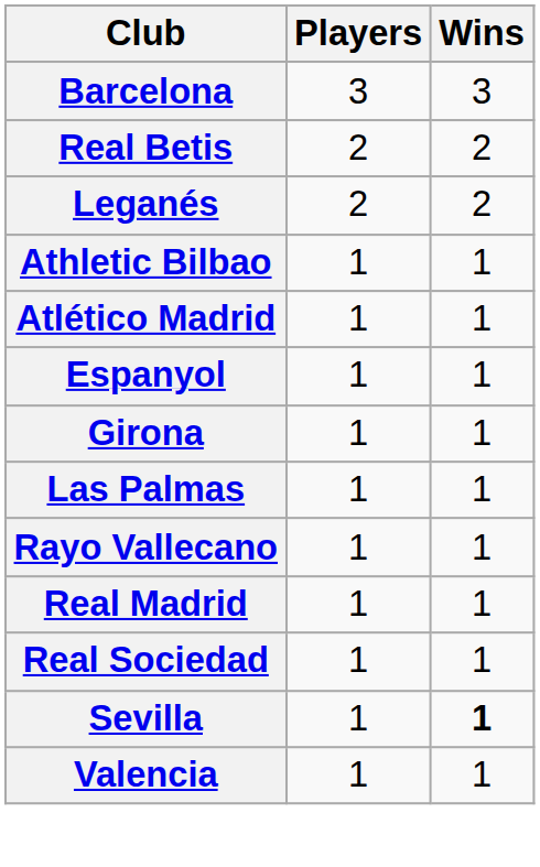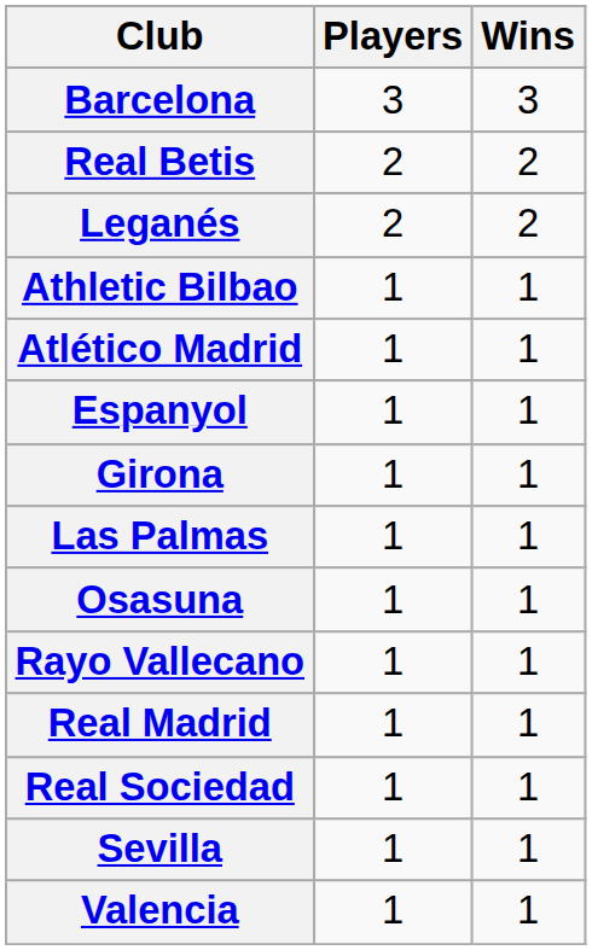 <table class="wikitable sortable plainrowheaders" style=text-align:center>
 <tr>
 <th scope=col>Club</th>
 <th scope=col>Players</th>
 <th scope=col>Wins</th>
 </tr>
 <tr>
 <th scope=row><a href='#'>Barcelona</a></th>
 <td>3</td>
 <td>3</td>
 </tr>
 <tr>
 <th scope=row><a href='#'>Real Betis</a></th>
 <td>2</td>
 <td>2</td>
 </tr>
 <tr>
 <th scope=row><a href='#'>Leganés</a></th>
 <td>2</td>
 <td>2</td>
 </tr>
 <tr>
 <th scope=row><a href='#'>Athletic Bilbao</a></th>
 <td>1</td>
 <td>1</td>
 </tr>
 <tr>
 <th scope=row><a href='#'>Atlético Madrid</a></th>
 <td>1</td>
 <td>1</td>
 </tr>
 <tr>
 <th scope=row><a href='#'>Espanyol</a></th>
 <td>1</td>
 <td>1</td>
 </tr>
 <tr>
 <th scope=row><a href='#'>Girona</a></th>
 <td>1</td>
 <td>1</td>
 </tr>
 <tr>
 <th scope=row><a href='#'>Las Palmas</a></th>
 <td>1</td>
 <td>1</td>
 </tr>
 <tr>
+<th scope=row><a href='#'>Osasuna</a></th>
+<td>1</td>
+<td>1</td>
+</tr>
+<tr>
 <th scope=row><a href='#'>Rayo Vallecano</a></th>
 <td>1</td>
 <td>1</td>
 </tr>
 <tr>
 <th scope=row><a href='#'>Real Madrid</a></th>
 <td>1</td>
 <td>1</td>
 </tr>
 <tr>
 <th scope=row><a href='#'>Real Sociedad</a></th>
 <td>1</td>
 <td>1</td>
 </tr>
 <tr>
 <th scope=row><a href='#'>Sevilla</a></th>
 <td>1</td>
-<td><strong>1</strong></td>
+<td>1</td>
 </tr>
 <tr>
 <th scope=row><a href='#'>Valencia</a></th>
 <td>1</td>
 <td>1</td>
 </tr>
 </table>
